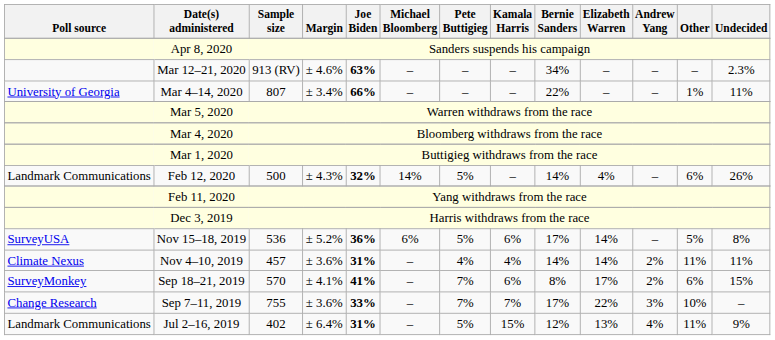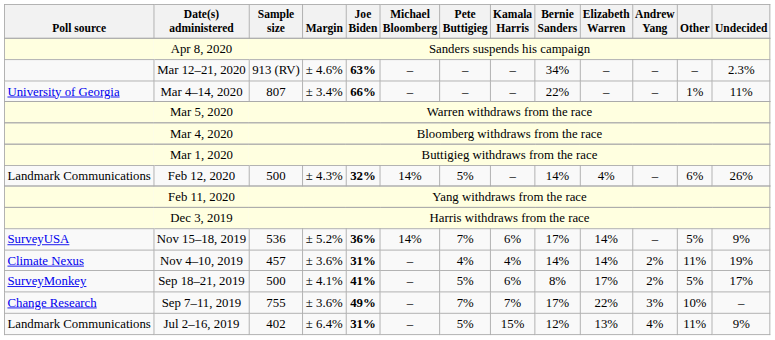 <table class="wikitable" style="font-size:90%;text-align:center;">
 <tr valign=bottom style="font-size:90%;">
 <th>Poll source</th>
 <th>Date(s)<br>administered</th>
 <th>Sample<br>size</th>
 <th>Margin<br></th>
 <th>Joe<br>Biden</th>
 <th>Michael<br>Bloomberg</th>
 <th>Pete<br>Buttigieg</th>
 <th>Kamala<br>Harris</th>
 <th>Bernie<br>Sanders</th>
 <th>Elizabeth<br>Warren</th>
 <th>Andrew<br>Yang</th>
 <th>Other</th>
 <th>Undecided</th>
 </tr>
 <tr>
 </tr>
 <tr style="background:lightyellow;">
 <td style="border-right-style:hidden;"></td>
 <td style="border-right-style:hidden;">Apr 8, 2020</td>
 <td colspan="11">Sanders suspends his campaign</td>
 </tr>
 <tr>
 <td style="text-align:left;"></td>
 <td>Mar 12–21, 2020</td>
 <td>913 (RV)</td>
 <td>± 4.6%</td>
 <td><strong>63%</strong></td>
 <td>–</td>
 <td>–</td>
 <td>–</td>
 <td>34%</td>
 <td>–</td>
 <td>–</td>
 <td>–</td>
 <td>2.3%</td>
 </tr>
 <tr>
 <td style="text-align:left;"><a href='#'>University of Georgia</a></td>
 <td>Mar 4–14, 2020</td>
 <td>807</td>
 <td>± 3.4%</td>
 <td><strong>66%</strong></td>
 <td>–</td>
 <td>–</td>
 <td>–</td>
 <td>22%</td>
 <td>–</td>
 <td>–</td>
 <td>1%</td>
 <td>11%</td>
 </tr>
 <tr>
 </tr>
 <tr style="background:lightyellow;">
 <td style="border-right-style:hidden;"></td>
 <td style="border-right-style:hidden;">Mar 5, 2020</td>
 <td colspan="11">Warren withdraws from the race</td>
 </tr>
 <tr>
 </tr>
 <tr style="background:lightyellow;">
 <td style="border-right-style:hidden;"></td>
 <td style="border-right-style:hidden;">Mar 4, 2020</td>
 <td colspan="11">Bloomberg withdraws from the race</td>
 </tr>
 <tr>
 </tr>
 <tr style="background:lightyellow;">
 <td style="border-right-style:hidden;"></td>
 <td style="border-right-style:hidden;">Mar 1, 2020</td>
 <td colspan="11">Buttigieg withdraws from the race</td>
 </tr>
 <tr>
 <td style="text-align:left;">Landmark Communications</td>
 <td>Feb 12, 2020</td>
 <td>500</td>
 <td>± 4.3%</td>
 <td><strong>32%</strong></td>
 <td>14%</td>
 <td>5%</td>
 <td>–</td>
 <td>14%</td>
 <td>4%</td>
 <td>–</td>
 <td>6%</td>
 <td>26%</td>
 </tr>
 <tr>
 </tr>
 <tr style="background:lightyellow;">
 <td style="border-right-style:hidden;"></td>
 <td style="border-right-style:hidden;">Feb 11, 2020</td>
 <td colspan="11">Yang withdraws from the race</td>
 </tr>
 <tr>
 </tr>
 <tr style="background:lightyellow;">
 <td style="border-right-style:hidden;"></td>
 <td style="border-right-style:hidden;">Dec 3, 2019</td>
 <td colspan="11">Harris withdraws from the race</td>
 </tr>
 <tr>
 <td style="text-align:left;"><a href='#'>SurveyUSA</a></td>
 <td>Nov 15–18, 2019</td>
 <td>536</td>
 <td>± 5.2%</td>
 <td><strong>36%</strong></td>
-<td>6%</td>
-<td>5%</td>
+<td>14%</td>
+<td>7%</td>
 <td>6%</td>
 <td>17%</td>
 <td>14%</td>
 <td>–</td>
 <td>5%</td>
-<td>8%</td>
+<td>9%</td>
 </tr>
 <tr>
 <td style="text-align:left;"><a href='#'>Climate Nexus</a></td>
 <td>Nov 4–10, 2019</td>
 <td>457</td>
 <td>± 3.6%</td>
 <td><strong>31%</strong></td>
 <td>–</td>
 <td>4%</td>
 <td>4%</td>
 <td>14%</td>
 <td>14%</td>
 <td>2%</td>
 <td>11%</td>
-<td>11%</td>
+<td>19%</td>
 </tr>
 <tr>
 <td style="text-align:left;"><a href='#'>SurveyMonkey</a></td>
 <td>Sep 18–21, 2019</td>
-<td>570</td>
+<td>500</td>
 <td>± 4.1%</td>
 <td><strong>41%</strong></td>
 <td>–</td>
-<td>7%</td>
+<td>5%</td>
 <td>6%</td>
 <td>8%</td>
 <td>17%</td>
 <td>2%</td>
-<td>6%</td>
-<td>15%</td>
+<td>5%</td>
+<td>17%</td>
 </tr>
 <tr>
 <td style="text-align:left;"><a href='#'>Change Research</a></td>
 <td>Sep 7–11, 2019</td>
 <td>755</td>
 <td>± 3.6%</td>
-<td><strong>33%</strong></td>
+<td><strong>49%</strong></td>
 <td>–</td>
 <td>7%</td>
 <td>7%</td>
 <td>17%</td>
 <td>22%</td>
 <td>3%</td>
 <td>10%</td>
 <td>–</td>
 </tr>
 <tr>
 <td style="text-align:left;">Landmark Communications</td>
 <td>Jul 2–16, 2019</td>
 <td>402</td>
 <td>± 6.4%</td>
 <td><strong>31%</strong></td>
 <td>–</td>
 <td>5%</td>
 <td>15%</td>
 <td>12%</td>
 <td>13%</td>
 <td>4%</td>
 <td>11%</td>
 <td>9%</td>
 </tr>
 </table>
